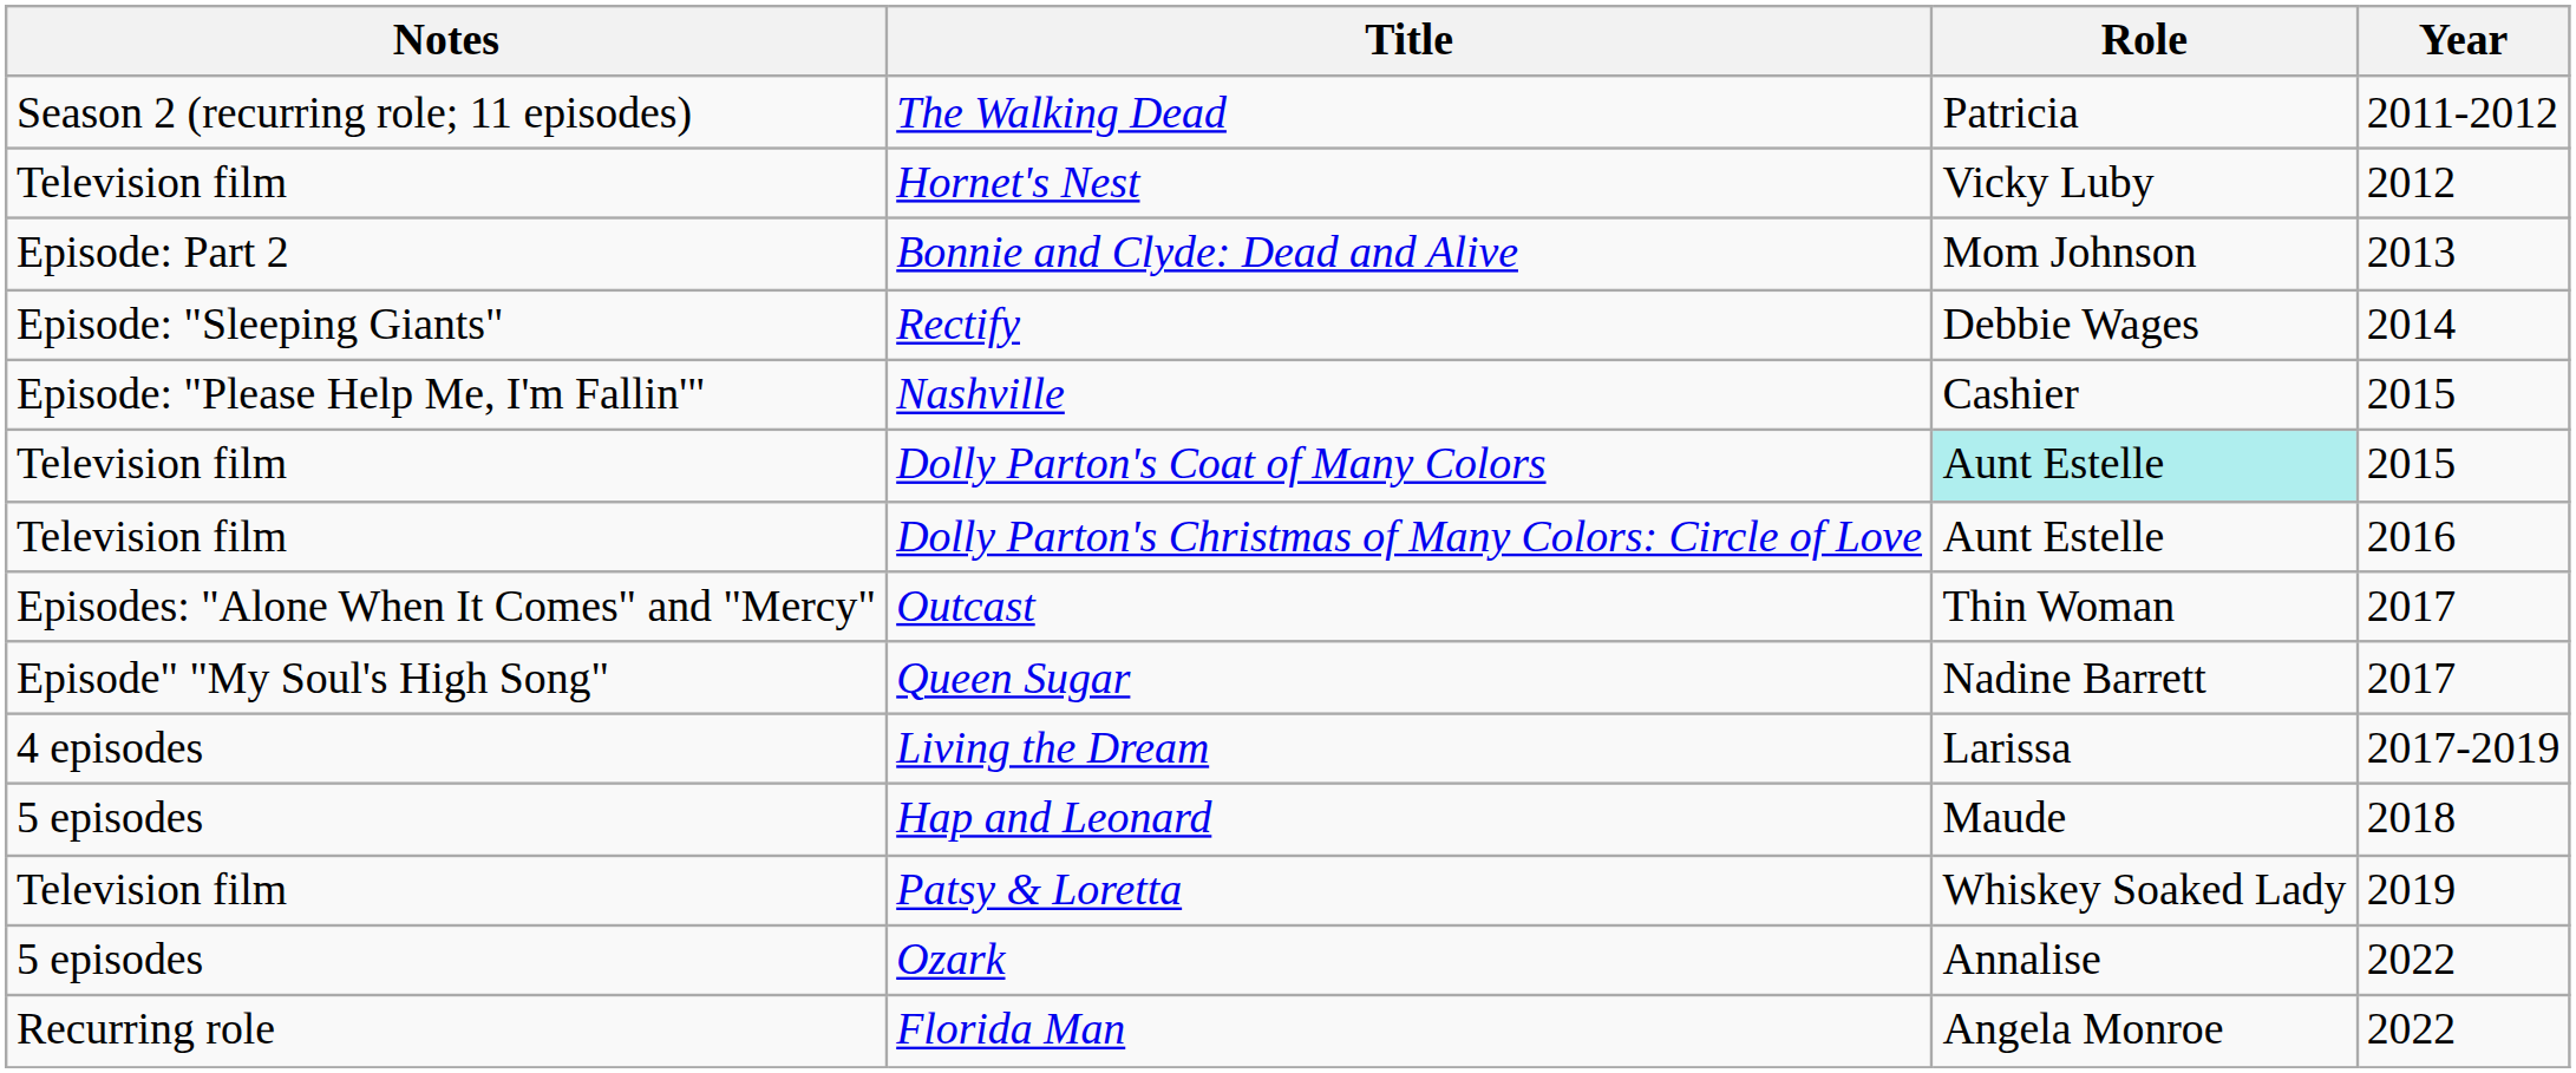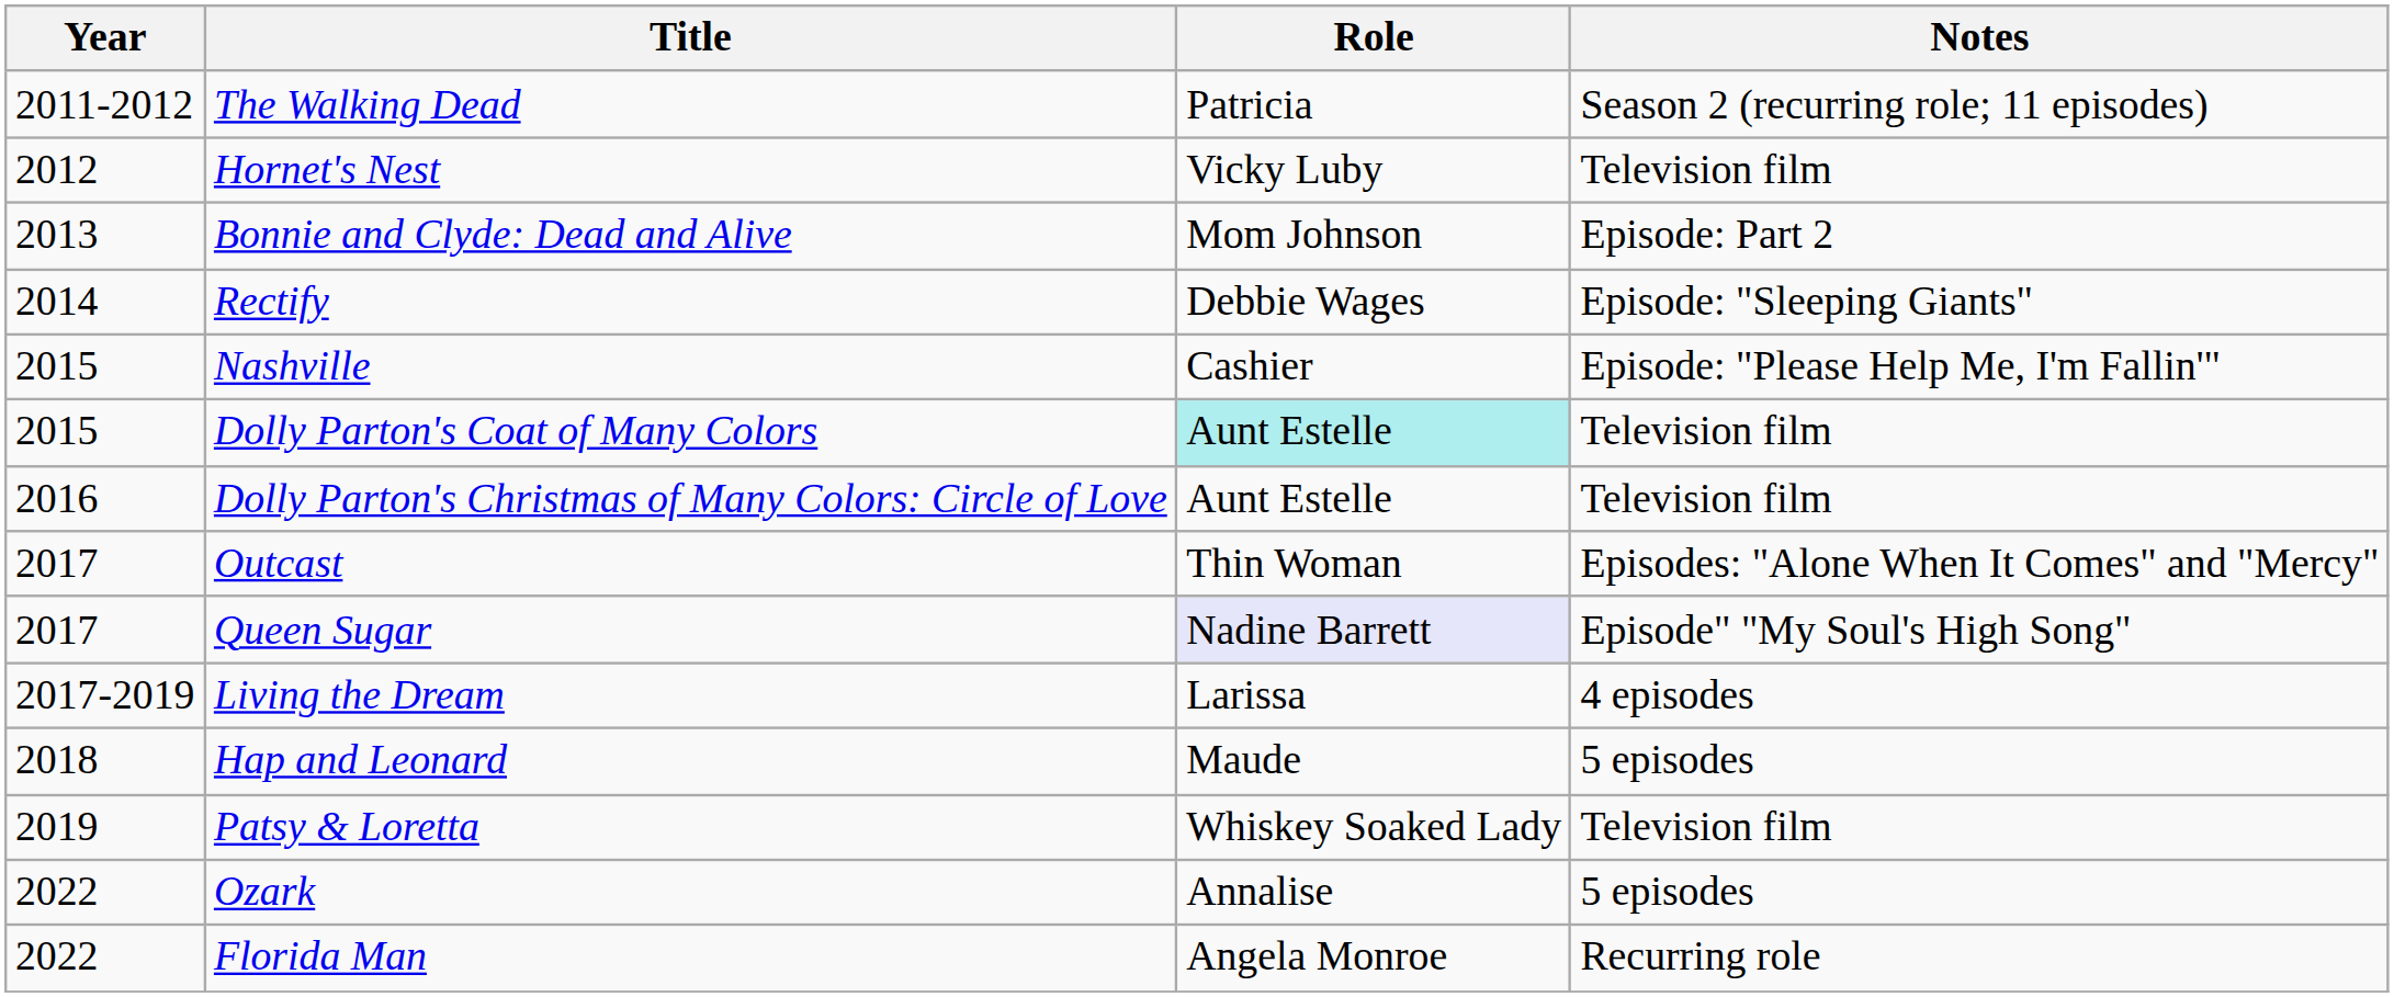 <table class="wikitable sortable">
 <tr>
-<th>Notes</th>
+<th>Year</th>
 <th>Title</th>
 <th>Role</th>
-<th>Year</th>
+<th>Notes</th>
 </tr>
 <tr>
-<td>Season 2 (recurring role; 11 episodes)</td>
+<td>2011-2012</td>
 <td><em><a href='#'>The Walking Dead</a></em></td>
 <td>Patricia</td>
-<td>2011-2012</td>
+<td>Season 2 (recurring role; 11 episodes)</td>
 </tr>
 <tr>
-<td>Television film</td>
+<td>2012</td>
 <td><em><a href='#'>Hornet's Nest</a></em></td>
 <td>Vicky Luby</td>
-<td>2012</td>
+<td>Television film</td>
 </tr>
 <tr>
-<td>Episode: Part 2</td>
+<td>2013</td>
 <td><em><a href='#'>Bonnie and Clyde: Dead and Alive</a></em></td>
 <td>Mom Johnson</td>
-<td>2013</td>
+<td>Episode: Part 2</td>
 </tr>
 <tr>
-<td>Episode: "Sleeping Giants"</td>
+<td>2014</td>
 <td><em><a href='#'>Rectify</a></em></td>
 <td>Debbie Wages</td>
-<td>2014</td>
+<td>Episode: "Sleeping Giants"</td>
 </tr>
 <tr>
-<td>Episode: "Please Help Me, I'm Fallin'"</td>
+<td>2015</td>
 <td><em><a href='#'>Nashville</a></em></td>
 <td>Cashier</td>
-<td>2015</td>
+<td>Episode: "Please Help Me, I'm Fallin'"</td>
 </tr>
 <tr>
-<td>Television film</td>
+<td>2015</td>
 <td><em><a href='#'>Dolly Parton's Coat of Many Colors</a></em></td>
 <td style="background: paleturquoise;">Aunt Estelle</td>
-<td>2015</td>
+<td>Television film</td>
 </tr>
 <tr>
-<td>Television film</td>
+<td>2016</td>
 <td><em><a href='#'>Dolly Parton's Christmas of Many Colors: Circle of Love</a></em></td>
 <td>Aunt Estelle</td>
-<td>2016</td>
+<td>Television film</td>
 </tr>
 <tr>
-<td>Episodes: "Alone When It Comes" and "Mercy"</td>
+<td>2017</td>
 <td><em><a href='#'>Outcast</a> </em></td>
 <td>Thin Woman</td>
-<td>2017</td>
+<td>Episodes: "Alone When It Comes" and "Mercy"</td>
 </tr>
 <tr>
+<td>2017</td>
+<td><em><a href='#'>Queen Sugar</a></em></td>
+<td style="background: lavender;">Nadine Barrett</td>
 <td>Episode" "My Soul's High Song"</td>
-<td><em><a href='#'>Queen Sugar</a></em></td>
-<td>Nadine Barrett</td>
-<td>2017</td>
 </tr>
 <tr>
-<td>4 episodes</td>
+<td>2017-2019</td>
 <td><em><a href='#'>Living the Dream</a></em></td>
 <td>Larissa</td>
-<td>2017-2019</td>
+<td>4 episodes</td>
 </tr>
 <tr>
-<td>5 episodes</td>
+<td>2018</td>
 <td><em><a href='#'>Hap and Leonard</a></em></td>
 <td>Maude</td>
-<td>2018</td>
+<td>5 episodes</td>
 </tr>
 <tr>
-<td>Television film</td>
+<td>2019</td>
 <td><em><a href='#'>Patsy & Loretta</a></em></td>
 <td>Whiskey Soaked Lady</td>
-<td>2019</td>
+<td>Television film</td>
 </tr>
 <tr>
-<td>5 episodes</td>
+<td>2022</td>
 <td><em><a href='#'>Ozark</a></em></td>
 <td>Annalise</td>
-<td>2022</td>
+<td>5 episodes</td>
 </tr>
 <tr>
-<td>Recurring role</td>
+<td>2022</td>
 <td><em><a href='#'>Florida Man</a></em></td>
 <td>Angela Monroe</td>
-<td>2022</td>
+<td>Recurring role</td>
 </tr>
 </table>
